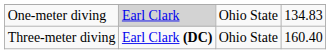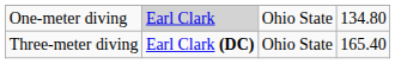 <table class="wikitable sortable" style="text-align:left">
 <tr>
 </tr>
 <tr>
 <td>One-meter diving</td>
 <td style="background: lightgrey;"><a href='#'>Earl Clark</a></td>
 <td>Ohio State</td>
-<td>134.83</td>
+<td>134.80</td>
 </tr>
 <tr>
 <td>Three-meter diving</td>
 <td><a href='#'>Earl Clark</a> <strong>(DC)</strong></td>
 <td>Ohio State</td>
-<td>160.40</td>
+<td>165.40</td>
 </tr>
 </table>
